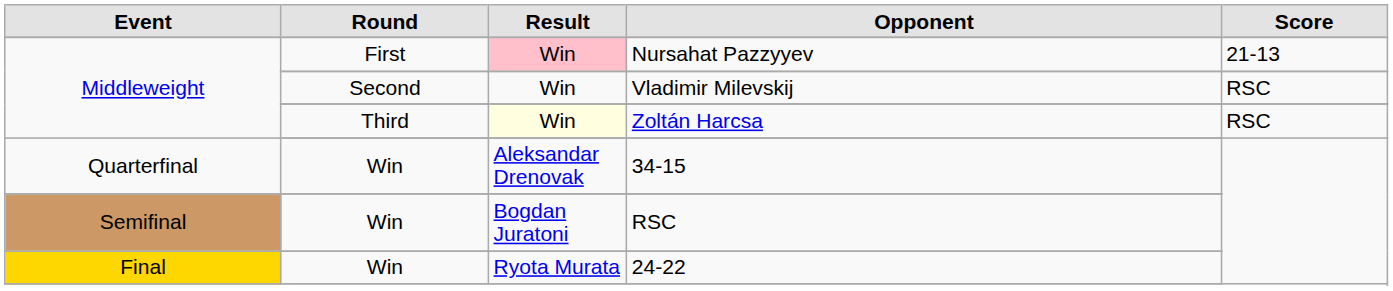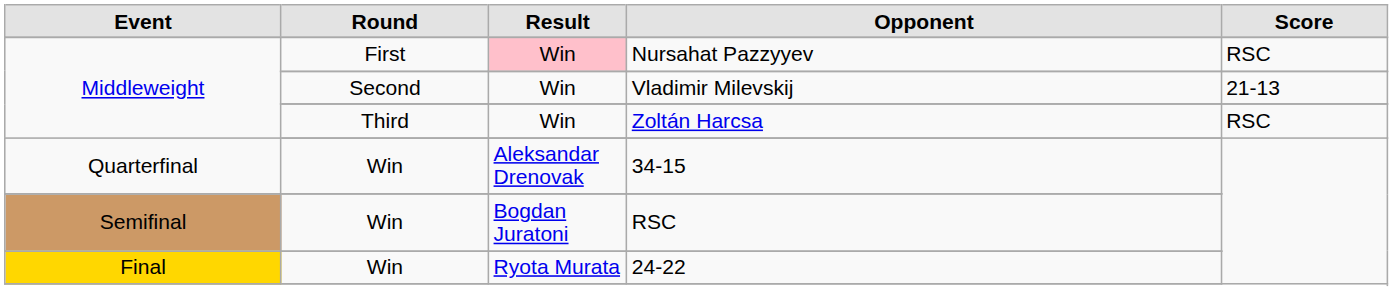 <table class="wikitable" style="font-size: 85%; text-align: left; width:45%">
 <tr>
 <th style='border-style: none none solid solid; background: #e3e3e3; width: 20%'><strong>Event</strong></th>
 <th style='border-style: none none solid solid; background: #e3e3e3; width: 15%'><strong>Round</strong></th>
 <th style='border-style: none none solid solid; background: #e3e3e3; width: 10%'><strong>Result</strong></th>
 <th style='border-style: none none solid solid; background: #e3e3e3; width: 43%'><strong>Opponent</strong></th>
 <th style='border-style: none none solid solid; background: #e3e3e3; width: 12%'><strong>Score</strong></th>
 </tr>
 <tr>
 </tr>
 <tr align=center>
 <td rowspan="6" style="text-align:center;"><a href='#'>Middleweight</a></td>
 <td align='center'>First</td>
 <td style="background: pink;">Win</td>
 <td align='left'> Nursahat Pazzyyev</td>
-<td align='left'>21-13</td>
+<td align='left'>RSC</td>
 </tr>
 <tr>
 </tr>
 <tr align=center>
 <td align='center'>Second</td>
 <td>Win</td>
 <td align='left'> Vladimir Milevskij</td>
-<td align='left'>RSC</td>
+<td align='left'>21-13</td>
 </tr>
 <tr>
 </tr>
 <tr align=center>
 <td align='center'>Third</td>
-<td style="background: lightyellow;">Win</td>
+<td>Win</td>
 <td align='left'> <a href='#'>Zoltán Harcsa</a></td>
 <td align='left'>RSC</td>
 </tr>
 <tr>
 </tr>
 <tr align=center>
 <td align='center'>Quarterfinal</td>
 <td>Win</td>
 <td align='left'> <a href='#'>Aleksandar Drenovak</a></td>
 <td align='left'>34-15</td>
 </tr>
 <tr>
 </tr>
 <tr align=center>
 <td align='center'; bgcolor="#cc9966">Semifinal</td>
 <td>Win</td>
 <td align='left'> <a href='#'>Bogdan Juratoni</a></td>
 <td align='left'>RSC</td>
 </tr>
 <tr>
 </tr>
 <tr align=center>
 <td align='center'; bgcolor="gold">Final</td>
 <td>Win</td>
 <td align='left'> <a href='#'>Ryota Murata</a></td>
 <td align='left'>24-22</td>
 </tr>
 <tr>
 </tr>
 </table>
